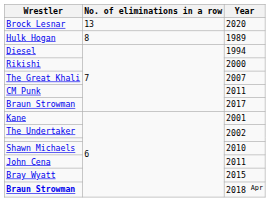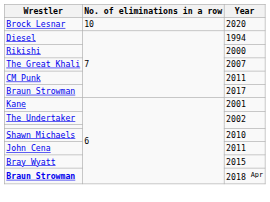 <table class="wikitable sortable">
 <tr>
 <th>Wrestler</th>
 <th>No. of eliminations in a row</th>
 <th>Year</th>
 </tr>
 <tr>
 <td><a href='#'>Brock Lesnar</a></td>
-<td>13</td>
+<td>10</td>
 <td>2020</td>
-</tr>
-<tr>
-<td><a href='#'>Hulk Hogan</a></td>
-<td>8</td>
-<td>1989</td>
 </tr>
 <tr>
 <td><a href='#'>Diesel</a></td>
 <td rowspan="5">7</td>
 <td>1994</td>
 </tr>
 <tr>
 <td><a href='#'>Rikishi</a></td>
 <td>2000</td>
 </tr>
 <tr>
 <td><a href='#'>The Great Khali</a></td>
 <td>2007</td>
 </tr>
 <tr>
 <td><a href='#'>CM Punk</a></td>
 <td>2011</td>
 </tr>
 <tr>
 <td><a href='#'>Braun Strowman</a></td>
 <td>2017</td>
 </tr>
 <tr>
 <td><a href='#'>Kane</a></td>
 <td rowspan="7">6</td>
 <td>2001</td>
 </tr>
 <tr>
 <td><a href='#'>The Undertaker</a></td>
 <td rowspan=2>2002</td>
 </tr>
 <tr>
 <td></td>
 </tr>
 <tr>
 <td><a href='#'>Shawn Michaels</a></td>
 <td>2010</td>
 </tr>
 <tr>
 <td><a href='#'>John Cena</a></td>
 <td>2011</td>
 </tr>
 <tr>
 <td><a href='#'>Bray Wyatt</a></td>
 <td>2015</td>
 </tr>
 <tr>
 <td><strong><a href='#'>Braun Strowman</a></strong></td>
 <td>2018 <sup>Apr</sup></td>
 </tr>
 </table>
